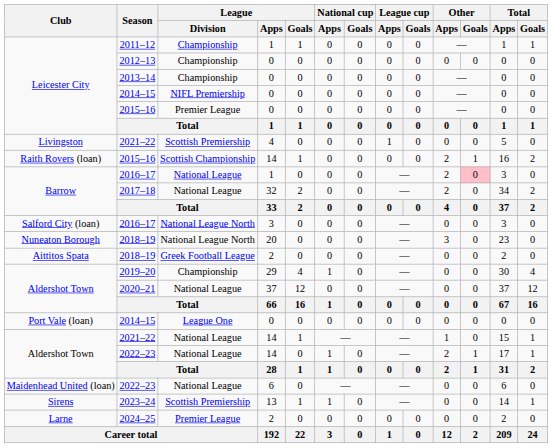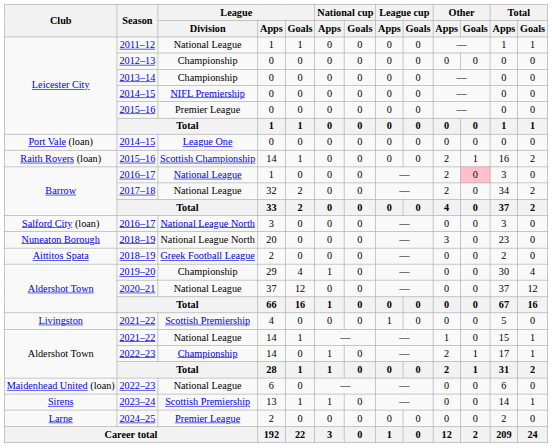 <table class="wikitable" style="text-align:center">
 <tr>
 <th rowspan="2">Club</th>
 <th rowspan="2">Season</th>
 <th colspan="3">League</th>
 <th colspan="2">National cup</th>
 <th colspan="2">League cup</th>
 <th colspan="2">Other</th>
 <th colspan="2">Total</th>
 </tr>
 <tr>
 <th>Division</th>
 <th>Apps</th>
 <th>Goals</th>
 <th>Apps</th>
 <th>Goals</th>
 <th>Apps</th>
 <th>Goals</th>
 <th>Apps</th>
 <th>Goals</th>
 <th>Apps</th>
 <th>Goals</th>
 </tr>
 <tr>
 <td rowspan="6"><a href='#'>Leicester City</a></td>
 <td><a href='#'>2011–12</a></td>
-<td><a href='#'>Championship</a></td>
+<td>National League</td>
 <td>1</td>
 <td>1</td>
 <td>0</td>
 <td>0</td>
 <td>0</td>
 <td>0</td>
 <td colspan="2">—</td>
 <td>1</td>
 <td>1</td>
 </tr>
 <tr>
 <td><a href='#'>2012–13</a></td>
 <td>Championship</td>
 <td>0</td>
 <td>0</td>
 <td>0</td>
 <td>0</td>
 <td>0</td>
 <td>0</td>
 <td>0</td>
 <td>0</td>
 <td>0</td>
 <td>0</td>
 </tr>
 <tr>
 <td><a href='#'>2013–14</a></td>
 <td>Championship</td>
 <td>0</td>
 <td>0</td>
 <td>0</td>
 <td>0</td>
 <td>0</td>
 <td>0</td>
 <td colspan="2">—</td>
 <td>0</td>
 <td>0</td>
 </tr>
 <tr>
 <td><a href='#'>2014–15</a></td>
 <td><a href='#'>NIFL Premiership</a></td>
 <td>0</td>
 <td>0</td>
 <td>0</td>
 <td>0</td>
 <td>0</td>
 <td>0</td>
 <td colspan="2">—</td>
 <td>0</td>
 <td>0</td>
 </tr>
 <tr>
 <td><a href='#'>2015–16</a></td>
 <td>Premier League</td>
 <td>0</td>
 <td>0</td>
 <td>0</td>
 <td>0</td>
 <td>0</td>
 <td>0</td>
 <td colspan="2">—</td>
 <td>0</td>
 <td>0</td>
 </tr>
 <tr>
 <th colspan="2">Total</th>
 <th>1</th>
 <th>1</th>
 <th>0</th>
 <th>0</th>
 <th>0</th>
 <th>0</th>
 <th>0</th>
 <th>0</th>
 <th>1</th>
 <th>1</th>
 </tr>
 <tr>
-<td><a href='#'>Livingston</a></td>
-<td><a href='#'>2021–22</a></td>
-<td><a href='#'>Scottish Premiership</a></td>
-<td>4</td>
+<td><a href='#'>Port Vale</a> (loan)</td>
+<td><a href='#'>2014–15</a></td>
+<td><a href='#'>League One</a></td>
 <td>0</td>
 <td>0</td>
 <td>0</td>
-<td>1</td>
 <td>0</td>
 <td>0</td>
 <td>0</td>
-<td>5</td>
+<td>0</td>
+<td>0</td>
+<td>0</td>
 <td>0</td>
 </tr>
 <tr>
 <td><a href='#'>Raith Rovers</a> (loan)</td>
 <td><a href='#'>2015–16</a></td>
 <td><a href='#'>Scottish Championship</a></td>
 <td>14</td>
 <td>1</td>
 <td>0</td>
 <td>0</td>
 <td>0</td>
 <td>0</td>
 <td>2</td>
 <td>1</td>
 <td>16</td>
 <td>2</td>
 </tr>
 <tr>
 <td rowspan="3"><a href='#'>Barrow</a></td>
 <td><a href='#'>2016–17</a></td>
 <td><a href='#'>National League</a></td>
 <td>1</td>
 <td>0</td>
 <td>0</td>
 <td>0</td>
 <td colspan="2">—</td>
 <td>2</td>
 <td style="background: pink;">0</td>
 <td>3</td>
 <td>0</td>
 </tr>
 <tr>
 <td><a href='#'>2017–18</a></td>
 <td>National League</td>
 <td>32</td>
 <td>2</td>
 <td>0</td>
 <td>0</td>
 <td colspan="2">—</td>
 <td>2</td>
 <td>0</td>
 <td>34</td>
 <td>2</td>
 </tr>
 <tr>
 <th colspan="2">Total</th>
 <th>33</th>
 <th>2</th>
 <th>0</th>
 <th>0</th>
 <th>0</th>
 <th>0</th>
 <th>4</th>
 <th>0</th>
 <th>37</th>
 <th>2</th>
 </tr>
 <tr>
 <td><a href='#'>Salford City</a> (loan)</td>
 <td><a href='#'>2016–17</a></td>
 <td><a href='#'>National League North</a></td>
 <td>3</td>
 <td>0</td>
 <td>0</td>
 <td>0</td>
 <td colspan="2">—</td>
 <td>0</td>
 <td>0</td>
 <td>3</td>
 <td>0</td>
 </tr>
 <tr>
 <td><a href='#'>Nuneaton Borough</a></td>
 <td><a href='#'>2018–19</a></td>
 <td>National League North</td>
 <td>20</td>
 <td>0</td>
 <td>0</td>
 <td>0</td>
 <td colspan="2">—</td>
 <td>3</td>
 <td>0</td>
 <td>23</td>
 <td>0</td>
 </tr>
 <tr>
 <td><a href='#'>Aittitos Spata</a></td>
 <td><a href='#'>2018–19</a></td>
 <td><a href='#'>Greek Football League</a></td>
 <td>2</td>
 <td>0</td>
 <td>0</td>
 <td>0</td>
 <td colspan="2">—</td>
 <td>0</td>
 <td>0</td>
 <td>2</td>
 <td>0</td>
 </tr>
 <tr>
 <td rowspan="3"><a href='#'>Aldershot Town</a></td>
 <td><a href='#'>2019–20</a></td>
 <td>Championship</td>
 <td>29</td>
 <td>4</td>
 <td>1</td>
 <td>0</td>
 <td colspan="2">—</td>
 <td>0</td>
 <td>0</td>
 <td>30</td>
 <td>4</td>
 </tr>
 <tr>
 <td><a href='#'>2020–21</a></td>
 <td>National League</td>
 <td>37</td>
 <td>12</td>
 <td>0</td>
 <td>0</td>
 <td colspan="2">—</td>
 <td>0</td>
 <td>0</td>
 <td>37</td>
 <td>12</td>
 </tr>
 <tr>
 <th colspan="2">Total</th>
 <th>66</th>
 <th>16</th>
 <th>1</th>
 <th>0</th>
 <th>0</th>
 <th>0</th>
 <th>0</th>
 <th>0</th>
 <th>67</th>
 <th>16</th>
 </tr>
 <tr>
-<td><a href='#'>Port Vale</a> (loan)</td>
-<td><a href='#'>2014–15</a></td>
-<td><a href='#'>League One</a></td>
+<td><a href='#'>Livingston</a></td>
+<td><a href='#'>2021–22</a></td>
+<td><a href='#'>Scottish Premiership</a></td>
+<td>4</td>
 <td>0</td>
 <td>0</td>
 <td>0</td>
+<td>1</td>
 <td>0</td>
 <td>0</td>
 <td>0</td>
-<td>0</td>
-<td>0</td>
-<td>0</td>
+<td>5</td>
 <td>0</td>
 </tr>
 <tr>
 <td rowspan="3">Aldershot Town</td>
 <td><a href='#'>2021–22</a></td>
 <td>National League</td>
 <td>14</td>
 <td>1</td>
 <td colspan="2">—</td>
 <td colspan="2">—</td>
 <td>1</td>
 <td>0</td>
 <td>15</td>
 <td>1</td>
 </tr>
 <tr>
 <td><a href='#'>2022–23</a></td>
-<td>National League</td>
+<td><a href='#'>Championship</a></td>
 <td>14</td>
 <td>0</td>
 <td>1</td>
 <td>0</td>
 <td colspan="2">—</td>
 <td>2</td>
 <td>1</td>
 <td>17</td>
 <td>1</td>
 </tr>
 <tr>
 <th colspan="2">Total</th>
 <th>28</th>
 <th>1</th>
 <th>1</th>
 <th>0</th>
 <th>0</th>
 <th>0</th>
 <th>2</th>
 <th>1</th>
 <th>31</th>
 <th>2</th>
 </tr>
 <tr>
 <td><a href='#'>Maidenhead United</a> (loan)</td>
 <td><a href='#'>2022–23</a></td>
 <td>National League</td>
 <td>6</td>
 <td>0</td>
 <td colspan="2">—</td>
 <td colspan="2">—</td>
 <td>0</td>
 <td>0</td>
 <td>6</td>
 <td>0</td>
 </tr>
 <tr>
 <td><a href='#'>Sirens</a></td>
 <td><a href='#'>2023–24</a></td>
 <td><a href='#'>Scottish Premiership</a></td>
 <td>13</td>
 <td>1</td>
 <td>1</td>
 <td>0</td>
 <td colspan="2">—</td>
 <td>0</td>
 <td>0</td>
 <td>14</td>
 <td>1</td>
 </tr>
 <tr>
 <td><a href='#'>Larne</a></td>
 <td><a href='#'>2024–25</a></td>
 <td><a href='#'>Premier League</a></td>
 <td>2</td>
 <td>0</td>
 <td>0</td>
 <td>0</td>
 <td>0</td>
 <td>0</td>
 <td>0</td>
 <td>0</td>
 <td>2</td>
 <td>0</td>
 </tr>
 <tr>
 <th colspan="3">Career total</th>
 <th>192</th>
 <th>22</th>
 <th>3</th>
 <th>0</th>
 <th>1</th>
 <th>0</th>
 <th>12</th>
 <th>2</th>
 <th>209</th>
 <th>24</th>
 </tr>
 </table>
